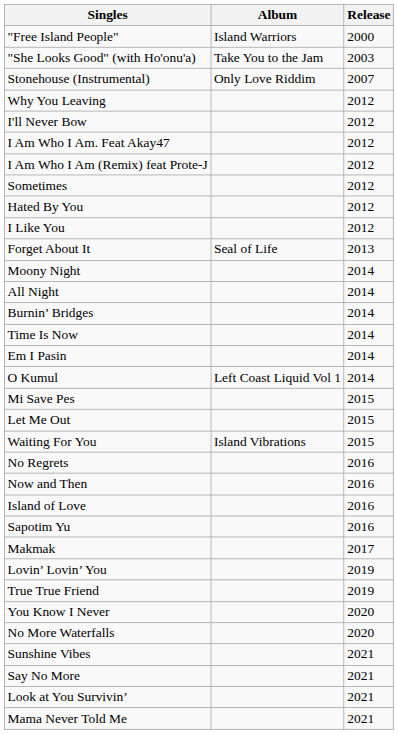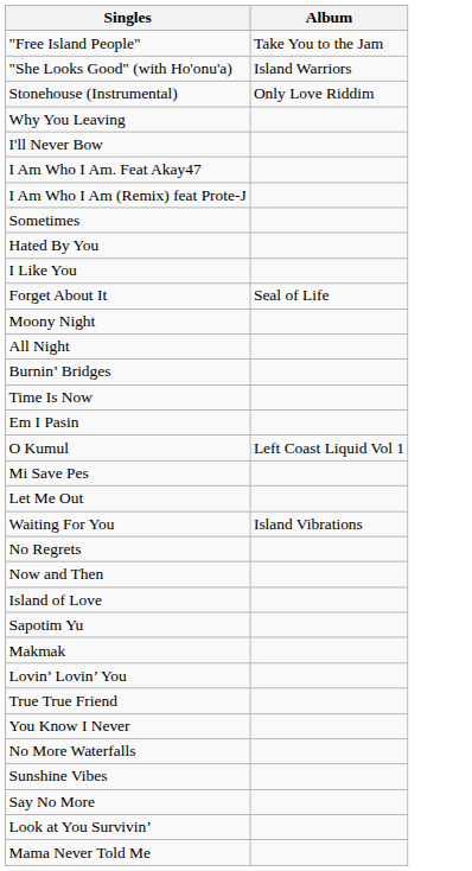 <table class=wikitable>
 <tr>
 <th>Singles</th>
 <th>Album</th>
-<th>Release</th>
 </tr>
 <tr>
 <td>"Free Island People"</td>
-<td>Island Warriors</td>
-<td>2000</td>
+<td>Take You to the Jam</td>
 </tr>
 <tr>
 <td>"She Looks Good" (with Ho'onu'a)</td>
-<td>Take You to the Jam</td>
-<td>2003</td>
+<td>Island Warriors</td>
 </tr>
 <tr>
 <td>Stonehouse (Instrumental)</td>
 <td>Only Love Riddim</td>
-<td>2007</td>
 </tr>
 <tr>
 <td>Why You Leaving</td>
 <td></td>
-<td>2012</td>
 </tr>
 <tr>
 <td>I'll Never Bow</td>
 <td></td>
-<td>2012</td>
 </tr>
 <tr>
 <td>I Am Who I Am. Feat Akay47  </td>
 <td></td>
-<td>2012</td>
 </tr>
 <tr>
 <td>I Am Who I Am (Remix) feat Prote-J</td>
 <td></td>
-<td>2012</td>
 </tr>
 <tr>
 <td>Sometimes  </td>
 <td></td>
-<td>2012</td>
 </tr>
 <tr>
 <td>Hated By You  </td>
 <td></td>
-<td>2012</td>
 </tr>
 <tr>
 <td>I Like You  </td>
 <td></td>
-<td>2012</td>
 </tr>
 <tr>
 <td>Forget About It</td>
 <td>Seal of Life</td>
-<td>2013</td>
 </tr>
 <tr>
 <td>Moony Night  </td>
 <td></td>
-<td>2014</td>
 </tr>
 <tr>
 <td>All Night  </td>
 <td></td>
-<td>2014</td>
 </tr>
 <tr>
 <td>Burnin’ Bridges  </td>
 <td></td>
-<td>2014</td>
 </tr>
 <tr>
 <td>Time Is Now  </td>
 <td></td>
-<td>2014</td>
 </tr>
 <tr>
 <td>Em I Pasin  </td>
 <td></td>
-<td>2014</td>
 </tr>
 <tr>
 <td>O Kumul</td>
 <td>Left Coast Liquid Vol 1</td>
-<td>2014</td>
 </tr>
 <tr>
 <td>Mi Save Pes</td>
 <td></td>
-<td>2015</td>
 </tr>
 <tr>
 <td>Let Me Out  </td>
 <td></td>
-<td>2015</td>
 </tr>
 <tr>
 <td>Waiting For You</td>
 <td>Island Vibrations</td>
-<td>2015</td>
 </tr>
 <tr>
 <td>No Regrets  </td>
 <td></td>
-<td>2016</td>
 </tr>
 <tr>
 <td>Now and Then  </td>
 <td></td>
-<td>2016</td>
 </tr>
 <tr>
 <td>Island of Love  </td>
 <td></td>
-<td>2016</td>
 </tr>
 <tr>
 <td>Sapotim Yu</td>
 <td></td>
-<td>2016</td>
 </tr>
 <tr>
 <td>Makmak</td>
 <td></td>
-<td>2017</td>
 </tr>
 <tr>
 <td>Lovin’ Lovin’ You  </td>
 <td></td>
-<td>2019</td>
 </tr>
 <tr>
 <td>True True Friend  </td>
 <td></td>
-<td>2019</td>
 </tr>
 <tr>
 <td>You Know I Never</td>
 <td></td>
-<td>2020</td>
 </tr>
 <tr>
 <td>No More Waterfalls  </td>
 <td></td>
-<td>2020</td>
 </tr>
 <tr>
 <td>Sunshine Vibes  </td>
 <td></td>
-<td>2021</td>
 </tr>
 <tr>
 <td>Say No More  </td>
 <td></td>
-<td>2021</td>
 </tr>
 <tr>
 <td>Look at You Survivin’  </td>
 <td></td>
-<td>2021</td>
 </tr>
 <tr>
 <td>Mama Never Told Me</td>
 <td></td>
-<td>2021</td>
 </tr>
 </table>
